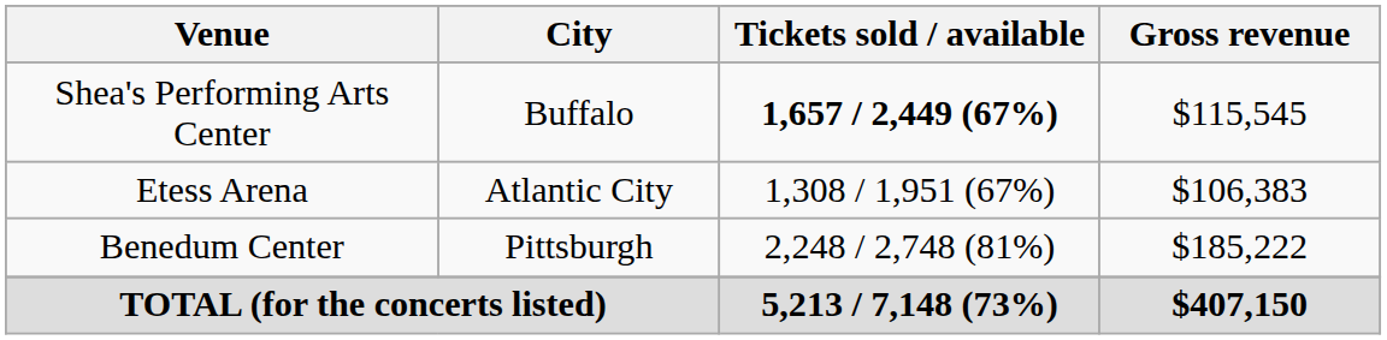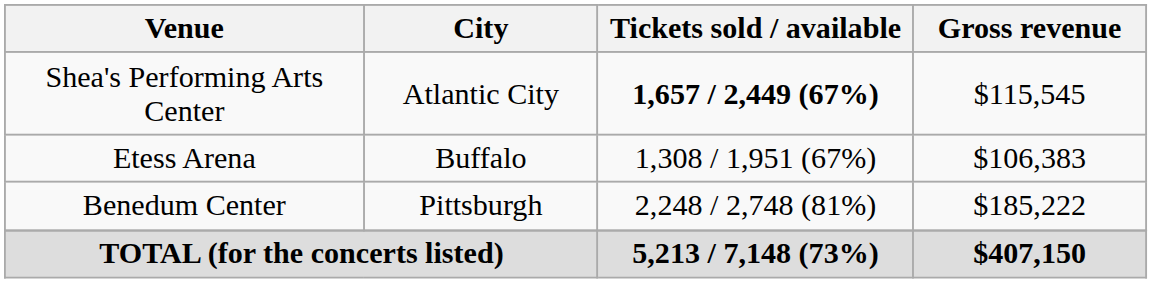 <table class="wikitable" style="text-align:center">
 <tr>
 <th style="width:200px;">Venue</th>
 <th style="width:125px;">City</th>
 <th style="width:175px;">Tickets sold / available</th>
 <th style="width:125px;">Gross revenue</th>
 </tr>
 <tr>
 <td>Shea's Performing Arts Center</td>
-<td>Buffalo</td>
+<td>Atlantic City</td>
 <td><strong>1,657 / 2,449 (67%)</strong></td>
 <td>$115,545</td>
 </tr>
 <tr>
 <td>Etess Arena</td>
-<td>Atlantic City</td>
+<td>Buffalo</td>
 <td>1,308 / 1,951 (67%)</td>
 <td>$106,383</td>
 </tr>
 <tr>
 <td>Benedum Center</td>
 <td>Pittsburgh</td>
 <td>2,248 / 2,748 (81%)</td>
 <td>$185,222</td>
 </tr>
 <tr>
 </tr>
 <tr style="background:#ddd;">
 <td colspan="2"><strong>TOTAL (for the concerts listed)</strong></td>
 <td><strong>5,213 / 7,148 (73%)</strong></td>
 <td><strong>$407,150</strong></td>
 </tr>
 </table>
